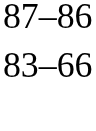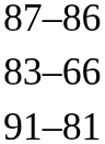 <table style="text-align:center">
 <tr>
 <th width=200></th>
 <th width=100></th>
 <th width=200></th>
 </tr>
 <tr>
 <td align=right><strong></strong></td>
 <td align=center>87–86</td>
 <td align=left></td>
 </tr>
 <tr>
 <td align=right><strong></strong></td>
 <td align=center>83–66</td>
 <td align=left></td>
 </tr>
+<tr>
+<td align=right><strong></strong></td>
+<td align=center>91–81</td>
+<td align=left></td>
+</tr>
 </table>
